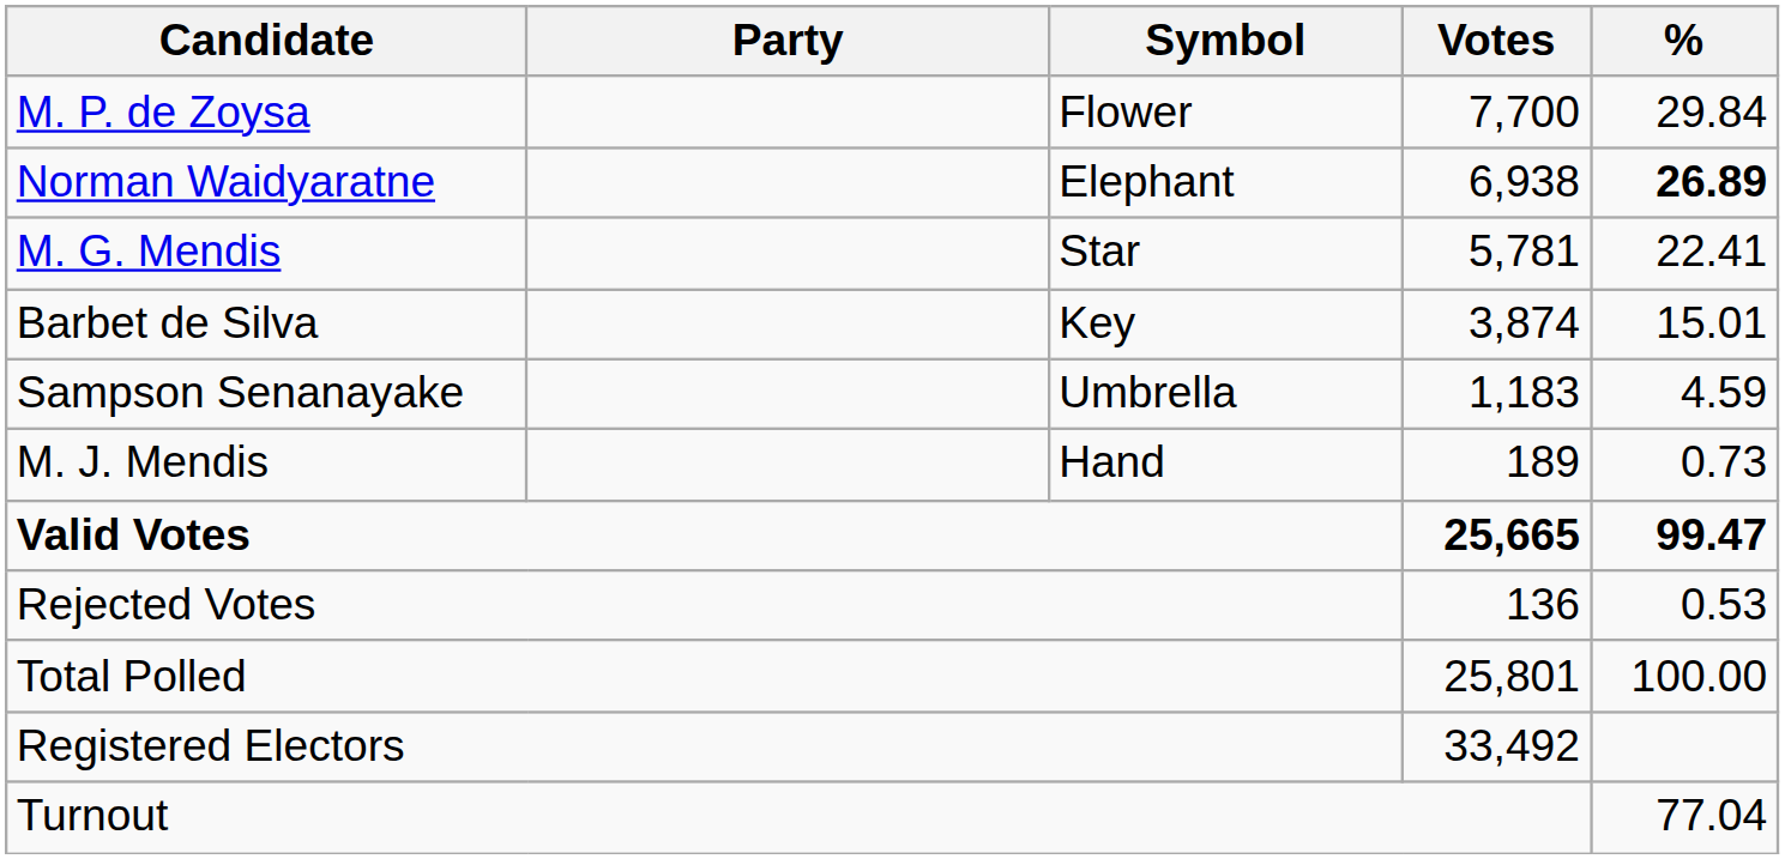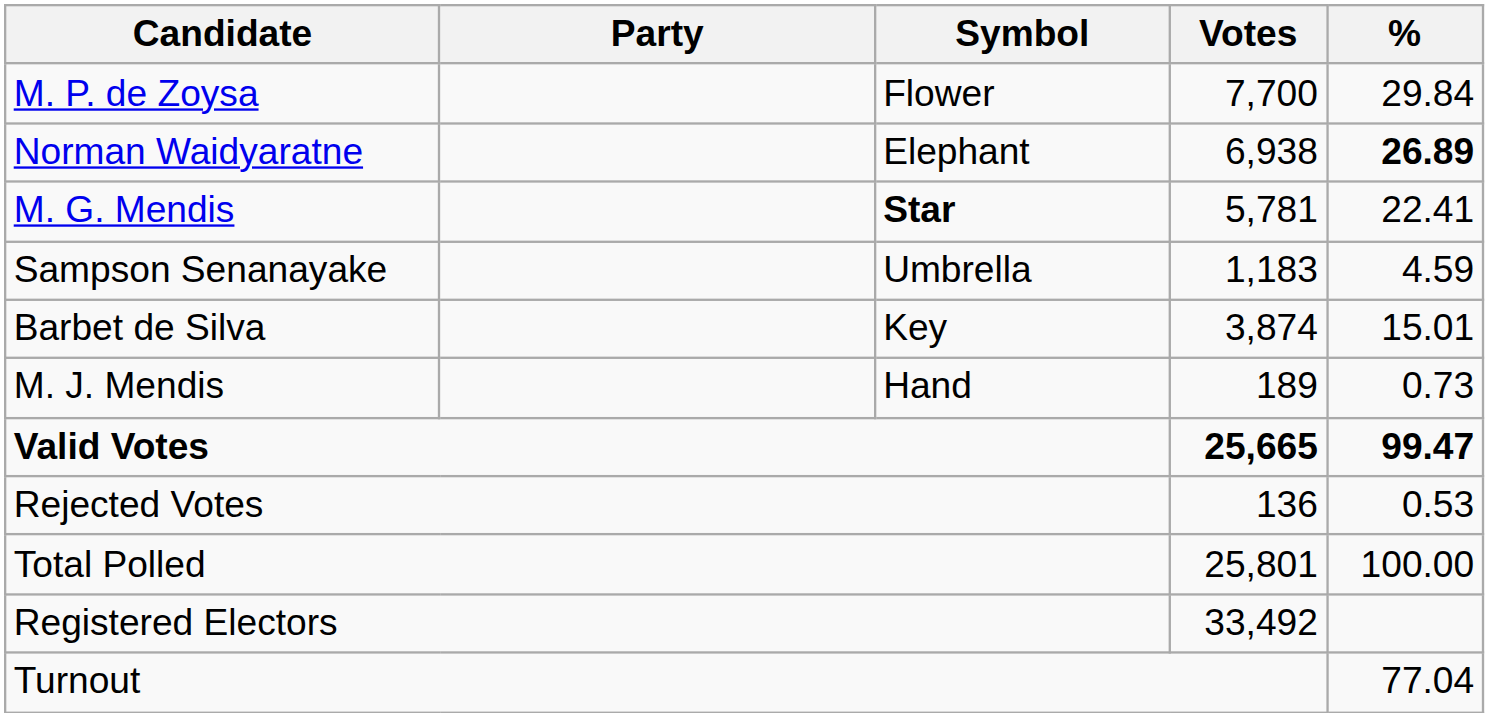 <table class="wikitable" border="1" style="text-align:right;">
 <tr>
 <th align=left width="180">Candidate</th>
 <th align=left width="180">Party</th>
 <th align=left width="120">Symbol</th>
 <th align=left width="60">Votes</th>
 <th align=left width="60">%</th>
 </tr>
 <tr>
 <td align=left><a href='#'>M. P. de Zoysa</a></td>
 <td></td>
 <td align=left>Flower</td>
 <td align=right>7,700</td>
 <td align=right>29.84</td>
 </tr>
 <tr>
 <td align=left><a href='#'>Norman Waidyaratne</a></td>
 <td></td>
 <td align=left>Elephant</td>
 <td align=right>6,938</td>
 <td align=right><strong>26.89</strong></td>
 </tr>
 <tr 22.41>
 <td align=left><a href='#'>M. G. Mendis</a></td>
 <td></td>
-<td align=left>Star</td>
+<td align=left><strong>Star</strong></td>
 <td align=right>5,781</td>
 <td align=right>22.41</td>
+</tr>
+<tr>
+<td align=left>Sampson Senanayake</td>
+<td></td>
+<td align=left>Umbrella</td>
+<td align=right>1,183</td>
+<td align=right>4.59</td>
 </tr>
 <tr>
 <td align=left>Barbet de Silva</td>
 <td></td>
 <td align=left>Key</td>
 <td align=right>3,874</td>
 <td align=right>15.01</td>
-</tr>
-<tr>
-<td align=left>Sampson Senanayake</td>
-<td></td>
-<td align=left>Umbrella</td>
-<td align=right>1,183</td>
-<td align=right>4.59</td>
 </tr>
 <tr>
 <td align=left>M. J. Mendis</td>
 <td></td>
 <td align=left>Hand</td>
 <td align=right>189</td>
 <td align=right>0.73</td>
 </tr>
 <tr>
 <td align=left colspan=3><strong>Valid Votes</strong></td>
 <td align=right><strong>25,665</strong></td>
 <td align=right><strong>99.47</strong></td>
 </tr>
 <tr>
 <td align=left colspan=3>Rejected Votes</td>
 <td align=right>136</td>
 <td align=right>0.53</td>
 </tr>
 <tr>
 <td align=left colspan=3>Total Polled</td>
 <td align=right>25,801</td>
 <td align=right>100.00</td>
 </tr>
 <tr>
 <td align=left colspan=3>Registered Electors</td>
 <td align=right>33,492</td>
 <td></td>
 </tr>
 <tr>
 <td align=left colspan=4>Turnout</td>
 <td align=right>77.04</td>
 </tr>
 </table>
